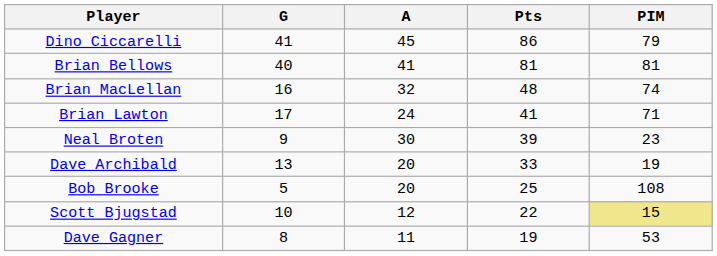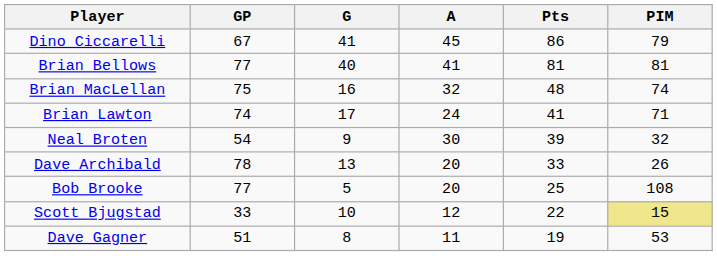 <table class="wikitable sortable">
 <tr>
 <th bgcolor="#DDDDFF" width="16%">Player</th>
+<th bgcolor="#DDDDFF" width="9%">GP</th>
 <th bgcolor="#DDDDFF" width="9%">G</th>
 <th bgcolor="#DDDDFF" width="9%">A</th>
 <th bgcolor="#DDDDFF" width="9%">Pts</th>
 <th bgcolor="#DDDDFF" width="9%">PIM</th>
 </tr>
 <tr align="center">
 <td><a href='#'>Dino Ciccarelli</a></td>
+<td>67</td>
 <td>41</td>
 <td>45</td>
 <td>86</td>
 <td>79</td>
 </tr>
 <tr align="center">
 <td><a href='#'>Brian Bellows</a></td>
+<td>77</td>
 <td>40</td>
 <td>41</td>
 <td>81</td>
 <td>81</td>
 </tr>
 <tr align="center">
 <td><a href='#'>Brian MacLellan</a></td>
+<td>75</td>
 <td>16</td>
 <td>32</td>
 <td>48</td>
 <td>74</td>
 </tr>
 <tr align="center">
 <td><a href='#'>Brian Lawton</a></td>
+<td>74</td>
 <td>17</td>
 <td>24</td>
 <td>41</td>
 <td>71</td>
 </tr>
 <tr align="center">
 <td><a href='#'>Neal Broten</a></td>
+<td>54</td>
 <td>9</td>
 <td>30</td>
 <td>39</td>
-<td>23</td>
+<td>32</td>
 </tr>
 <tr align="center">
 <td><a href='#'>Dave Archibald</a></td>
+<td>78</td>
 <td>13</td>
 <td>20</td>
 <td>33</td>
-<td>19</td>
+<td>26</td>
 </tr>
 <tr align="center">
 <td><a href='#'>Bob Brooke</a></td>
+<td>77</td>
 <td>5</td>
 <td>20</td>
 <td>25</td>
 <td>108</td>
 </tr>
 <tr align="center">
 <td><a href='#'>Scott Bjugstad</a></td>
+<td>33</td>
 <td>10</td>
 <td>12</td>
 <td>22</td>
 <td style="background: khaki;">15</td>
 </tr>
 <tr align="center">
 <td><a href='#'>Dave Gagner</a></td>
+<td>51</td>
 <td>8</td>
 <td>11</td>
 <td>19</td>
 <td>53</td>
 </tr>
 </table>
